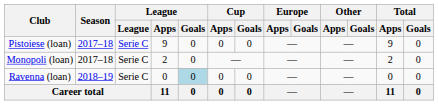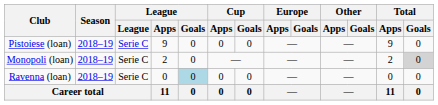 <table class="wikitable" style="text-align: center;">
 <tr>
 <th rowspan="2">Club</th>
 <th rowspan="2">Season</th>
 <th colspan="3">League</th>
 <th colspan="2">Cup</th>
 <th colspan="2">Europe</th>
 <th colspan="2">Other</th>
 <th colspan="2">Total</th>
 </tr>
 <tr>
 <th>League</th>
 <th>Apps</th>
 <th>Goals</th>
 <th>Apps</th>
 <th>Goals</th>
 <th>Apps</th>
 <th>Goals</th>
 <th>Apps</th>
 <th>Goals</th>
 <th>Apps</th>
 <th>Goals</th>
 </tr>
 <tr>
 <td><a href='#'>Pistoiese</a> (loan)</td>
-<td><a href='#'>2017–18</a></td>
+<td><a href='#'>2018–19</a></td>
 <td><a href='#'>Serie C</a></td>
 <td>9</td>
 <td>0</td>
 <td>0</td>
 <td>0</td>
 <td colspan="2">—</td>
 <td colspan="2">—</td>
 <td>9</td>
 <td>0</td>
 </tr>
 <tr>
 <td><a href='#'>Monopoli</a> (loan)</td>
-<td>2017–18</td>
+<td><a href='#'>2018–19</a></td>
 <td>Serie C</td>
 <td>2</td>
 <td>0</td>
 <td colspan="2">—</td>
 <td colspan="2">—</td>
 <td colspan="2">—</td>
 <td>2</td>
-<td>0</td>
+<td style="background: lightgrey;">0</td>
 </tr>
 <tr>
 <td><a href='#'>Ravenna</a> (loan)</td>
 <td><a href='#'>2018–19</a></td>
 <td>Serie C</td>
 <td>0</td>
 <td style="background: lightblue;">0</td>
 <td>0</td>
 <td>0</td>
 <td colspan="2">—</td>
 <td colspan="2">—</td>
 <td>0</td>
 <td>0</td>
 </tr>
 <tr>
 <th colspan="3">Career total</th>
 <th>11</th>
 <th>0</th>
 <th>0</th>
 <th>0</th>
 <th colspan="2">—</th>
 <th colspan="2">—</th>
 <th>11</th>
 <th>0</th>
 </tr>
 </table>
